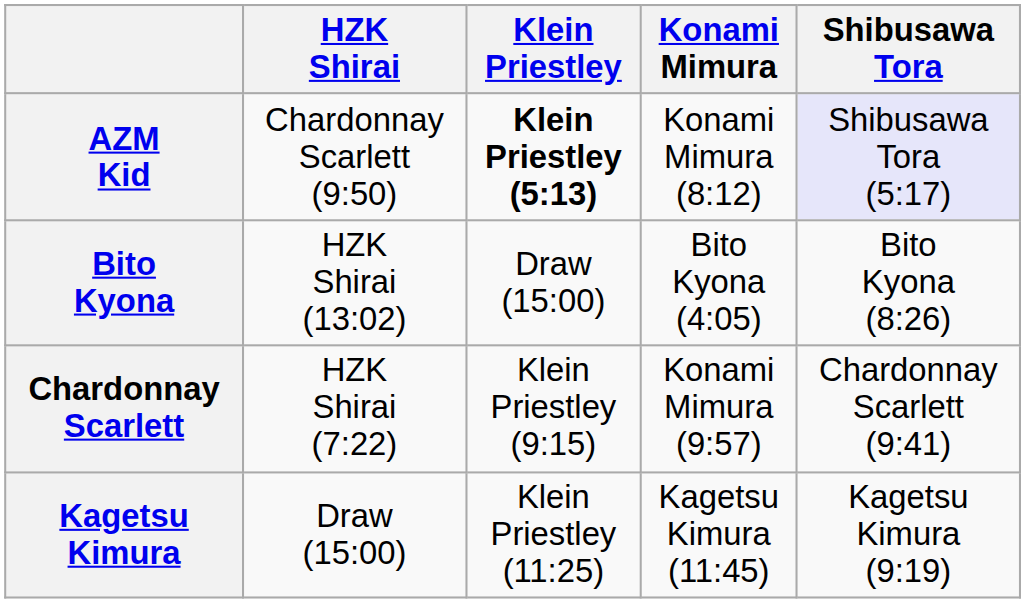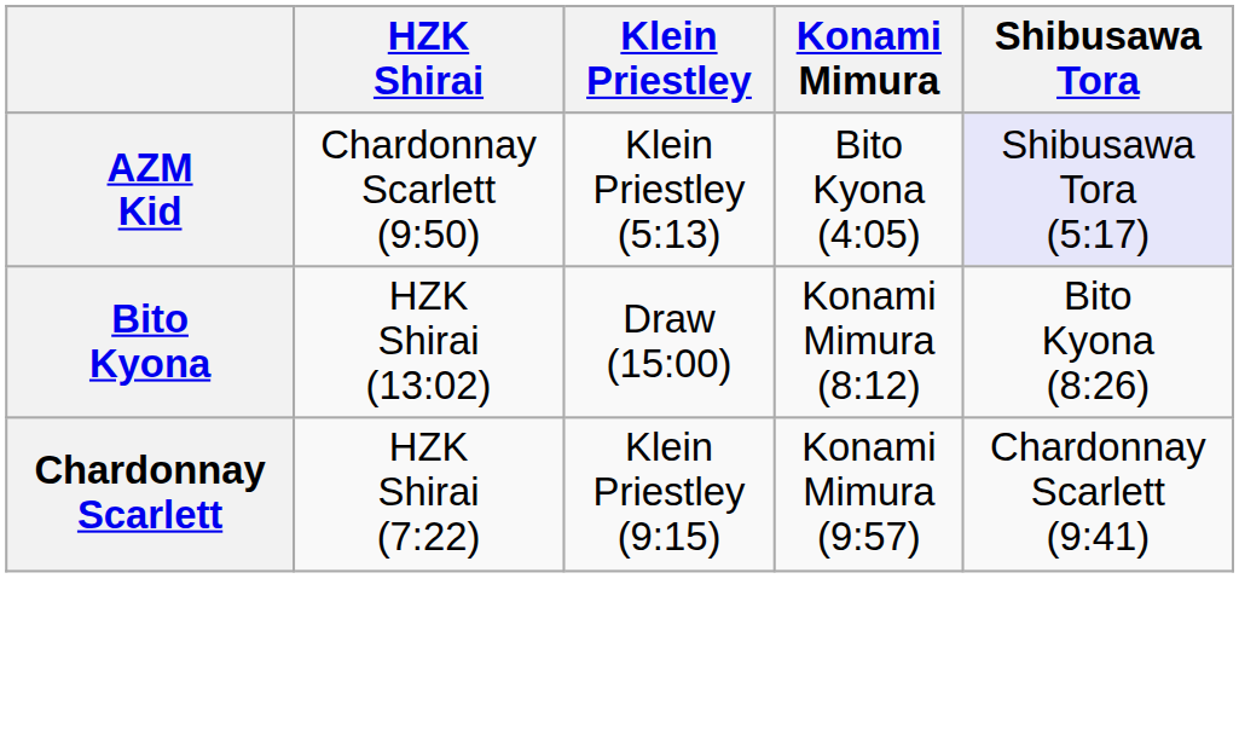 <table class="wikitable" style="text-align:center; margin: 1em auto 1em auto;" width="25%">
 <tr>
 <th></th>
 <th><a href='#'>HZK</a><br><a href='#'>Shirai</a></th>
 <th><a href='#'>Klein</a><br><a href='#'>Priestley</a></th>
 <th><a href='#'>Konami</a><br>Mimura</th>
 <th>Shibusawa<br><a href='#'>Tora</a></th>
 </tr>
 <tr>
 <th><a href='#'>AZM</a><br><a href='#'>Kid</a></th>
 <td>Chardonnay<br>Scarlett<br>(9:50)</td>
-<td><strong>Klein<br>Priestley<br>(5:13)</strong></td>
-<td>Konami<br>Mimura<br>(8:12)</td>
+<td>Klein<br>Priestley<br>(5:13)</td>
+<td>Bito<br>Kyona<br>(4:05)</td>
 <td style="background: lavender;">Shibusawa<br>Tora<br>(5:17)</td>
 </tr>
 <tr>
 <th><a href='#'>Bito</a><br><a href='#'>Kyona</a></th>
 <td>HZK<br>Shirai<br>(13:02)</td>
 <td>Draw<br>(15:00)</td>
-<td>Bito<br>Kyona<br>(4:05)</td>
+<td>Konami<br>Mimura<br>(8:12)</td>
 <td>Bito<br>Kyona<br>(8:26)</td>
 </tr>
 <tr>
 <th>Chardonnay<br><a href='#'>Scarlett</a></th>
 <td>HZK<br>Shirai<br>(7:22)</td>
 <td>Klein<br>Priestley<br>(9:15)</td>
 <td>Konami<br>Mimura<br>(9:57)</td>
 <td>Chardonnay<br>Scarlett<br>(9:41)</td>
 </tr>
-<tr>
-<th><a href='#'>Kagetsu</a><br><a href='#'>Kimura</a></th>
-<td>Draw<br>(15:00)</td>
-<td>Klein<br>Priestley<br>(11:25)</td>
-<td>Kagetsu<br>Kimura<br>(11:45)</td>
-<td>Kagetsu<br>Kimura<br>(9:19)</td>
-</tr>
 </table>
